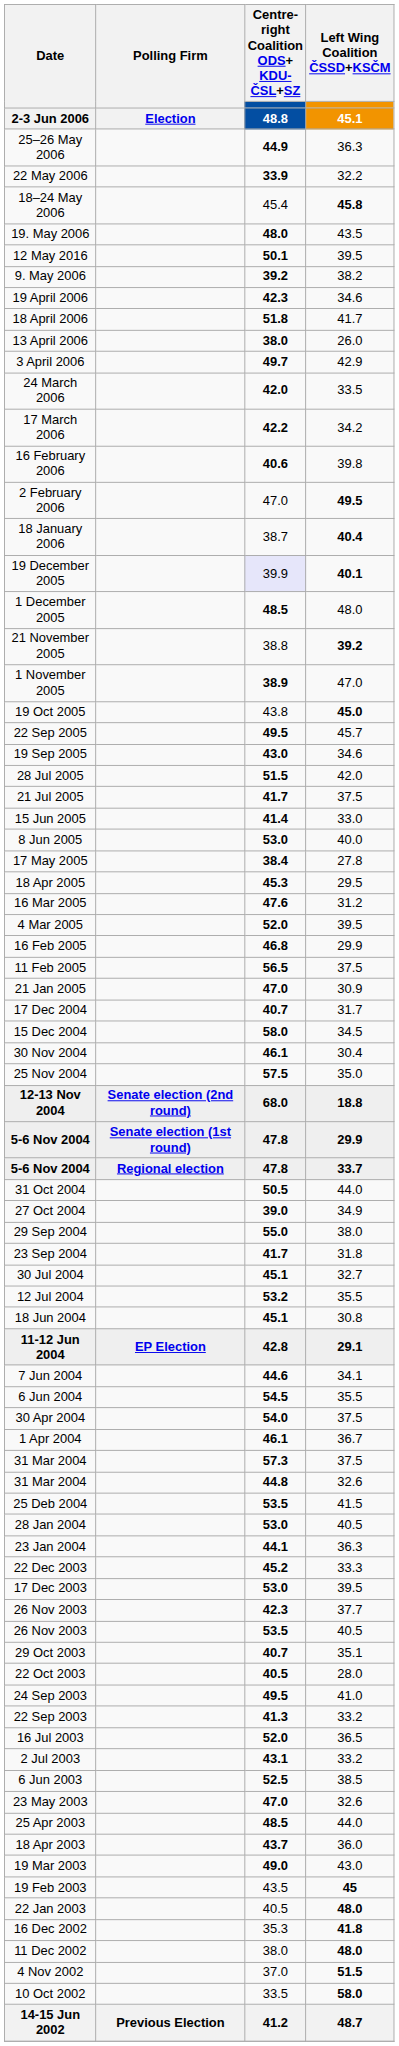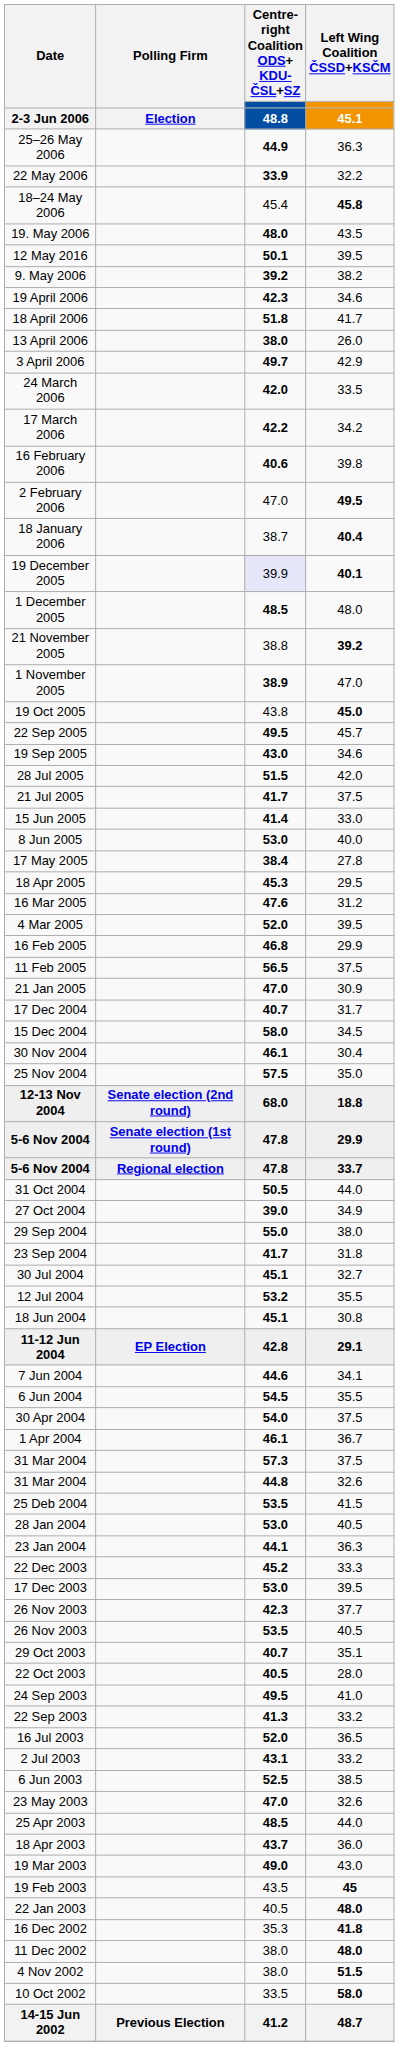 <table class="wikitable" style="text-align:center; font-size:85%; line-height:16px;">
 <tr style="height:42px;">
 <th style="width:90px;" rowspan="2">Date</th>
 <th style="width:150px;" rowspan="2">Polling Firm</th>
 <th>Centre-right Coalition <a href='#'><span>ODS</span></a>+ <a href='#'><span>KDU-ČSL</span></a>+<a href='#'><span>SZ</span></a></th>
 <th>Left Wing Coalition <a href='#'><span>ČSSD</span></a>+<a href='#'><span>KSČM</span></a></th>
 </tr>
 <tr>
 <th style="color:inherit;background:#034EA2; width:40px;"></th>
 <th style="color:inherit;background:#F29400; width:40px;"></th>
 </tr>
 <tr>
 <th><strong>2-3 Jun 2006</strong></th>
 <th><strong><a href='#'>Election</a></strong></th>
 <th style="background:#034EA2; width:40px;color:white;"><strong>48.8</strong></th>
 <th style="background:#F29400; width:40px;color:white;">45.1</th>
 </tr>
 <tr>
 <td>25–26 May 2006</td>
 <td></td>
 <td><strong>44.9</strong></td>
 <td>36.3</td>
 </tr>
 <tr>
 <td>22 May 2006</td>
 <td></td>
 <td><strong>33.9</strong></td>
 <td>32.2</td>
 </tr>
 <tr>
 <td>18–24 May 2006</td>
 <td></td>
 <td>45.4</td>
 <td><strong>45.8</strong></td>
 </tr>
 <tr>
 <td>19. May 2006</td>
 <td></td>
 <td><strong>48.0</strong></td>
 <td>43.5</td>
 </tr>
 <tr>
 <td>12 May 2016</td>
 <td></td>
 <td><strong>50.1</strong></td>
 <td>39.5</td>
 </tr>
 <tr>
 <td>9. May 2006</td>
 <td></td>
 <td><strong>39.2</strong></td>
 <td>38.2</td>
 </tr>
 <tr>
 <td>19 April 2006</td>
 <td></td>
 <td><strong>42.3</strong></td>
 <td>34.6</td>
 </tr>
 <tr>
 <td>18 April 2006</td>
 <td></td>
 <td><strong>51.8</strong></td>
 <td>41.7</td>
 </tr>
 <tr>
 <td>13 April 2006</td>
 <td></td>
 <td><strong>38.0</strong></td>
 <td>26.0</td>
 </tr>
 <tr>
 <td>3 April 2006</td>
 <td></td>
 <td><strong>49.7</strong></td>
 <td>42.9</td>
 </tr>
 <tr>
 <td>24 March 2006</td>
 <td></td>
 <td><strong>42.0</strong></td>
 <td>33.5</td>
 </tr>
 <tr>
 <td>17 March 2006</td>
 <td></td>
 <td><strong>42.2</strong></td>
 <td>34.2</td>
 </tr>
 <tr>
 <td>16 February 2006</td>
 <td></td>
 <td><strong>40.6</strong></td>
 <td>39.8</td>
 </tr>
 <tr>
 <td>2 February 2006</td>
 <td></td>
 <td>47.0</td>
 <td><strong>49.5</strong></td>
 </tr>
 <tr>
 <td>18 January 2006</td>
 <td></td>
 <td>38.7</td>
 <td><strong>40.4</strong></td>
 </tr>
 <tr>
 <td>19 December 2005</td>
 <td></td>
 <td style="background: lavender;">39.9</td>
 <td><strong>40.1</strong></td>
 </tr>
 <tr>
 <td>1 December 2005</td>
 <td></td>
 <td><strong>48.5</strong></td>
 <td>48.0</td>
 </tr>
 <tr>
 <td>21 November 2005</td>
 <td></td>
 <td>38.8</td>
 <td><strong>39.2</strong></td>
 </tr>
 <tr>
 <td>1 November 2005</td>
 <td></td>
 <td><strong>38.9</strong></td>
 <td>47.0</td>
 </tr>
 <tr>
 <td>19 Oct 2005</td>
 <td></td>
 <td>43.8</td>
 <td><strong>45.0</strong></td>
 </tr>
 <tr>
 <td>22 Sep 2005</td>
 <td></td>
 <td><strong>49.5</strong></td>
 <td>45.7</td>
 </tr>
 <tr>
 <td>19 Sep 2005</td>
 <td></td>
 <td><strong>43.0</strong></td>
 <td>34.6</td>
 </tr>
 <tr>
 <td>28 Jul 2005</td>
 <td></td>
 <td><strong>51.5</strong></td>
 <td>42.0</td>
 </tr>
 <tr>
 <td>21 Jul 2005</td>
 <td></td>
 <td><strong>41.7</strong></td>
 <td>37.5</td>
 </tr>
 <tr>
 <td>15 Jun 2005</td>
 <td></td>
 <td><strong>41.4</strong></td>
 <td>33.0</td>
 </tr>
 <tr>
 <td>8 Jun 2005</td>
 <td></td>
 <td><strong>53.0</strong></td>
 <td>40.0</td>
 </tr>
 <tr>
 <td>17 May 2005</td>
 <td></td>
 <td><strong>38.4</strong></td>
 <td>27.8</td>
 </tr>
 <tr>
 <td>18 Apr 2005</td>
 <td></td>
 <td><strong>45.3</strong></td>
 <td>29.5</td>
 </tr>
 <tr>
 <td>16 Mar 2005</td>
 <td></td>
 <td><strong>47.6</strong></td>
 <td>31.2</td>
 </tr>
 <tr>
 <td>4 Mar 2005</td>
 <td></td>
 <td><strong>52.0</strong></td>
 <td>39.5</td>
 </tr>
 <tr>
 <td>16 Feb 2005</td>
 <td></td>
 <td><strong>46.8</strong></td>
 <td>29.9</td>
 </tr>
 <tr>
 <td>11 Feb 2005</td>
 <td></td>
 <td><strong>56.5</strong></td>
 <td>37.5</td>
 </tr>
 <tr>
 <td>21 Jan 2005</td>
 <td></td>
 <td><strong>47.0</strong></td>
 <td>30.9</td>
 </tr>
 <tr>
 <td>17 Dec 2004</td>
 <td></td>
 <td><strong>40.7</strong></td>
 <td>31.7</td>
 </tr>
 <tr>
 <td>15 Dec 2004</td>
 <td></td>
 <td><strong>58.0</strong></td>
 <td>34.5</td>
 </tr>
 <tr>
 <td>30 Nov 2004</td>
 <td></td>
 <td><strong>46.1</strong></td>
 <td>30.4</td>
 </tr>
 <tr>
 <td>25 Nov 2004</td>
 <td></td>
 <td><strong>57.5</strong></td>
 <td>35.0</td>
 </tr>
 <tr style="background:#EFEFEF; font-weight:bold;">
 <td>12-13 Nov 2004</td>
 <td><a href='#'>Senate election (2nd round)</a></td>
 <td><strong>68.0</strong></td>
 <td>18.8</td>
 </tr>
 <tr style="background:#EFEFEF; font-weight:bold;">
 <td>5-6 Nov 2004</td>
 <td><a href='#'>Senate election (1st round)</a></td>
 <td><strong>47.8</strong></td>
 <td>29.9</td>
 </tr>
 <tr style="background:#EFEFEF; font-weight:bold;">
 <td>5-6 Nov 2004</td>
 <td><a href='#'>Regional election</a></td>
 <td><strong>47.8</strong></td>
 <td>33.7</td>
 </tr>
 <tr>
 <td>31 Oct 2004</td>
 <td></td>
 <td><strong>50.5</strong></td>
 <td>44.0</td>
 </tr>
 <tr>
 <td>27 Oct 2004</td>
 <td></td>
 <td><strong>39.0</strong></td>
 <td>34.9</td>
 </tr>
 <tr>
 <td>29 Sep 2004</td>
 <td></td>
 <td><strong>55.0</strong></td>
 <td>38.0</td>
 </tr>
 <tr>
 <td>23 Sep 2004</td>
 <td></td>
 <td><strong>41.7</strong></td>
 <td>31.8</td>
 </tr>
 <tr>
 <td>30 Jul 2004</td>
 <td></td>
 <td><strong>45.1</strong></td>
 <td>32.7</td>
 </tr>
 <tr>
 <td>12 Jul 2004</td>
 <td></td>
 <td><strong>53.2</strong></td>
 <td>35.5</td>
 </tr>
 <tr>
 <td>18 Jun 2004</td>
 <td></td>
 <td><strong>45.1</strong></td>
 <td>30.8</td>
 </tr>
 <tr style="background:#EFEFEF; font-weight:bold;">
 <td>11-12 Jun 2004</td>
 <td><a href='#'>EP Election</a></td>
 <td><strong>42.8</strong></td>
 <td>29.1</td>
 </tr>
 <tr>
 <td>7 Jun 2004</td>
 <td></td>
 <td><strong>44.6</strong></td>
 <td>34.1</td>
 </tr>
 <tr>
 <td>6 Jun 2004</td>
 <td></td>
 <td><strong>54.5</strong></td>
 <td>35.5</td>
 </tr>
 <tr>
 <td>30 Apr 2004</td>
 <td></td>
 <td><strong>54.0</strong></td>
 <td>37.5</td>
 </tr>
 <tr>
 <td>1 Apr 2004</td>
 <td></td>
 <td><strong>46.1</strong></td>
 <td>36.7</td>
 </tr>
 <tr>
 <td>31 Mar 2004</td>
 <td></td>
 <td><strong>57.3</strong></td>
 <td>37.5</td>
 </tr>
 <tr>
 <td>31 Mar 2004</td>
 <td></td>
 <td><strong>44.8</strong></td>
 <td>32.6</td>
 </tr>
 <tr>
 <td>25 Deb 2004</td>
 <td></td>
 <td><strong>53.5</strong></td>
 <td>41.5</td>
 </tr>
 <tr>
 <td>28 Jan 2004</td>
 <td></td>
 <td><strong>53.0</strong></td>
 <td>40.5</td>
 </tr>
 <tr>
 <td>23 Jan 2004</td>
 <td></td>
 <td><strong>44.1</strong></td>
 <td>36.3</td>
 </tr>
 <tr>
 <td>22 Dec 2003</td>
 <td></td>
 <td><strong>45.2</strong></td>
 <td>33.3</td>
 </tr>
 <tr>
 <td>17 Dec 2003</td>
 <td></td>
 <td><strong>53.0</strong></td>
 <td>39.5</td>
 </tr>
 <tr>
 <td>26 Nov 2003</td>
 <td></td>
 <td><strong>42.3</strong></td>
 <td>37.7</td>
 </tr>
 <tr>
 <td>26 Nov 2003</td>
 <td></td>
 <td><strong>53.5</strong></td>
 <td>40.5</td>
 </tr>
 <tr>
 <td>29 Oct 2003</td>
 <td></td>
 <td><strong>40.7</strong></td>
 <td>35.1</td>
 </tr>
 <tr>
 <td>22 Oct 2003</td>
 <td></td>
 <td><strong>40.5</strong></td>
 <td>28.0</td>
 </tr>
 <tr>
 <td>24 Sep 2003</td>
 <td></td>
 <td><strong>49.5</strong></td>
 <td>41.0</td>
 </tr>
 <tr>
 <td>22 Sep 2003</td>
 <td></td>
 <td><strong>41.3</strong></td>
 <td>33.2</td>
 </tr>
 <tr>
 <td>16 Jul 2003</td>
 <td></td>
 <td><strong>52.0</strong></td>
 <td>36.5</td>
 </tr>
 <tr>
 <td>2 Jul 2003</td>
 <td></td>
 <td><strong>43.1</strong></td>
 <td>33.2</td>
 </tr>
 <tr>
 <td>6 Jun 2003</td>
 <td></td>
 <td><strong>52.5</strong></td>
 <td>38.5</td>
 </tr>
 <tr>
 <td>23 May 2003</td>
 <td></td>
 <td><strong>47.0</strong></td>
 <td>32.6</td>
 </tr>
 <tr>
 <td>25 Apr 2003</td>
 <td></td>
 <td><strong>48.5</strong></td>
 <td>44.0</td>
 </tr>
 <tr>
 <td>18 Apr 2003</td>
 <td></td>
 <td><strong>43.7</strong></td>
 <td>36.0</td>
 </tr>
 <tr>
 <td>19 Mar 2003</td>
 <td></td>
 <td><strong>49.0</strong></td>
 <td>43.0</td>
 </tr>
 <tr>
 <td>19 Feb 2003</td>
 <td></td>
 <td>43.5</td>
 <td><strong>45</strong></td>
 </tr>
 <tr>
 <td>22 Jan 2003</td>
 <td></td>
 <td>40.5</td>
 <td><strong>48.0</strong></td>
 </tr>
 <tr>
 <td>16 Dec 2002</td>
 <td></td>
 <td>35.3</td>
 <td><strong>41.8</strong></td>
 </tr>
 <tr>
 <td>11 Dec 2002</td>
 <td></td>
 <td>38.0</td>
 <td><strong>48.0</strong></td>
 </tr>
 <tr>
 <td>4 Nov 2002</td>
 <td></td>
-<td>37.0</td>
+<td>38.0</td>
 <td><strong>51.5</strong></td>
 </tr>
 <tr>
 <td>10 Oct 2002</td>
 <td></td>
 <td>33.5</td>
 <td><strong>58.0</strong></td>
 </tr>
 <tr>
 <th>14-15 Jun 2002</th>
 <th>Previous Election</th>
 <th>41.2</th>
 <th>48.7</th>
 </tr>
 <tr>
 </tr>
 </table>
